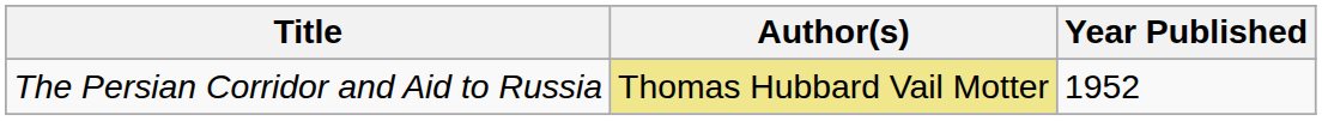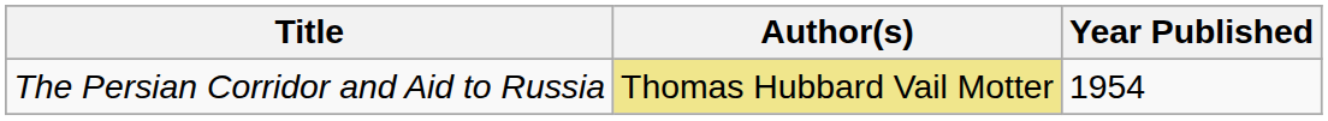 <table class="wikitable sortable" border="1">
 <tr>
 <th>Title</th>
 <th>Author(s)</th>
 <th>Year Published</th>
 </tr>
 <tr>
 <td><em>The Persian Corridor and Aid to Russia</em></td>
 <td style="background: khaki;">Thomas Hubbard Vail Motter</td>
-<td>1952</td>
+<td>1954</td>
 </tr>
 </table>
